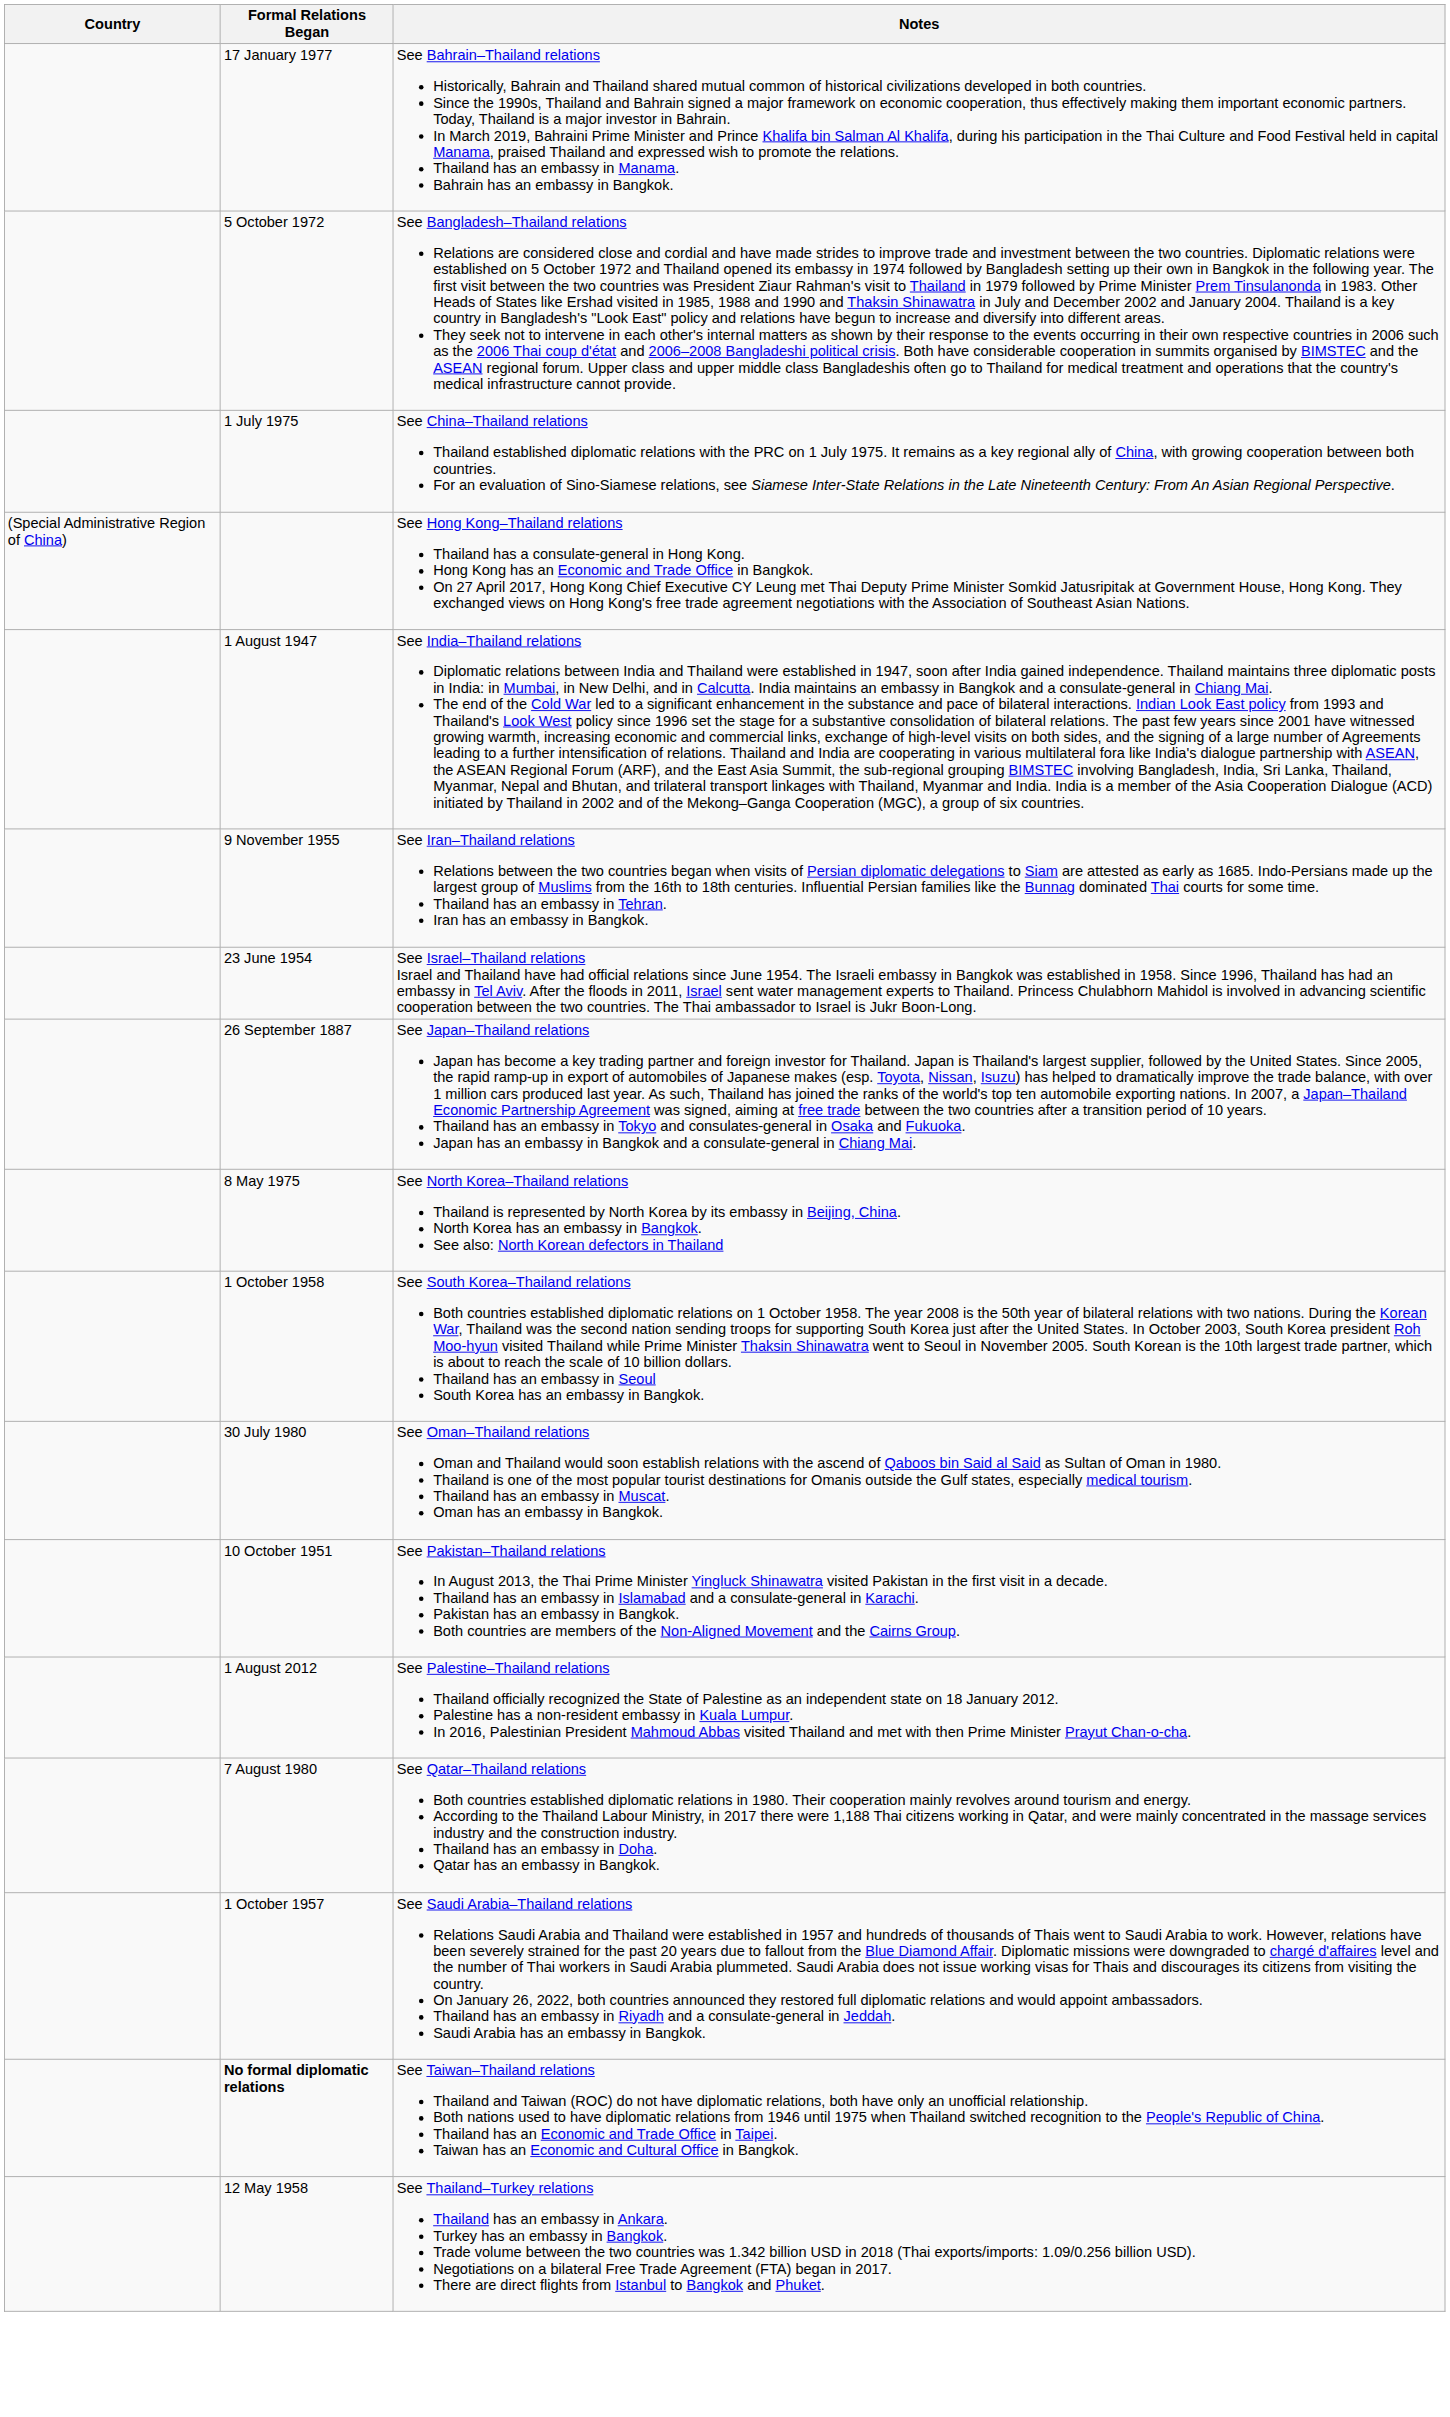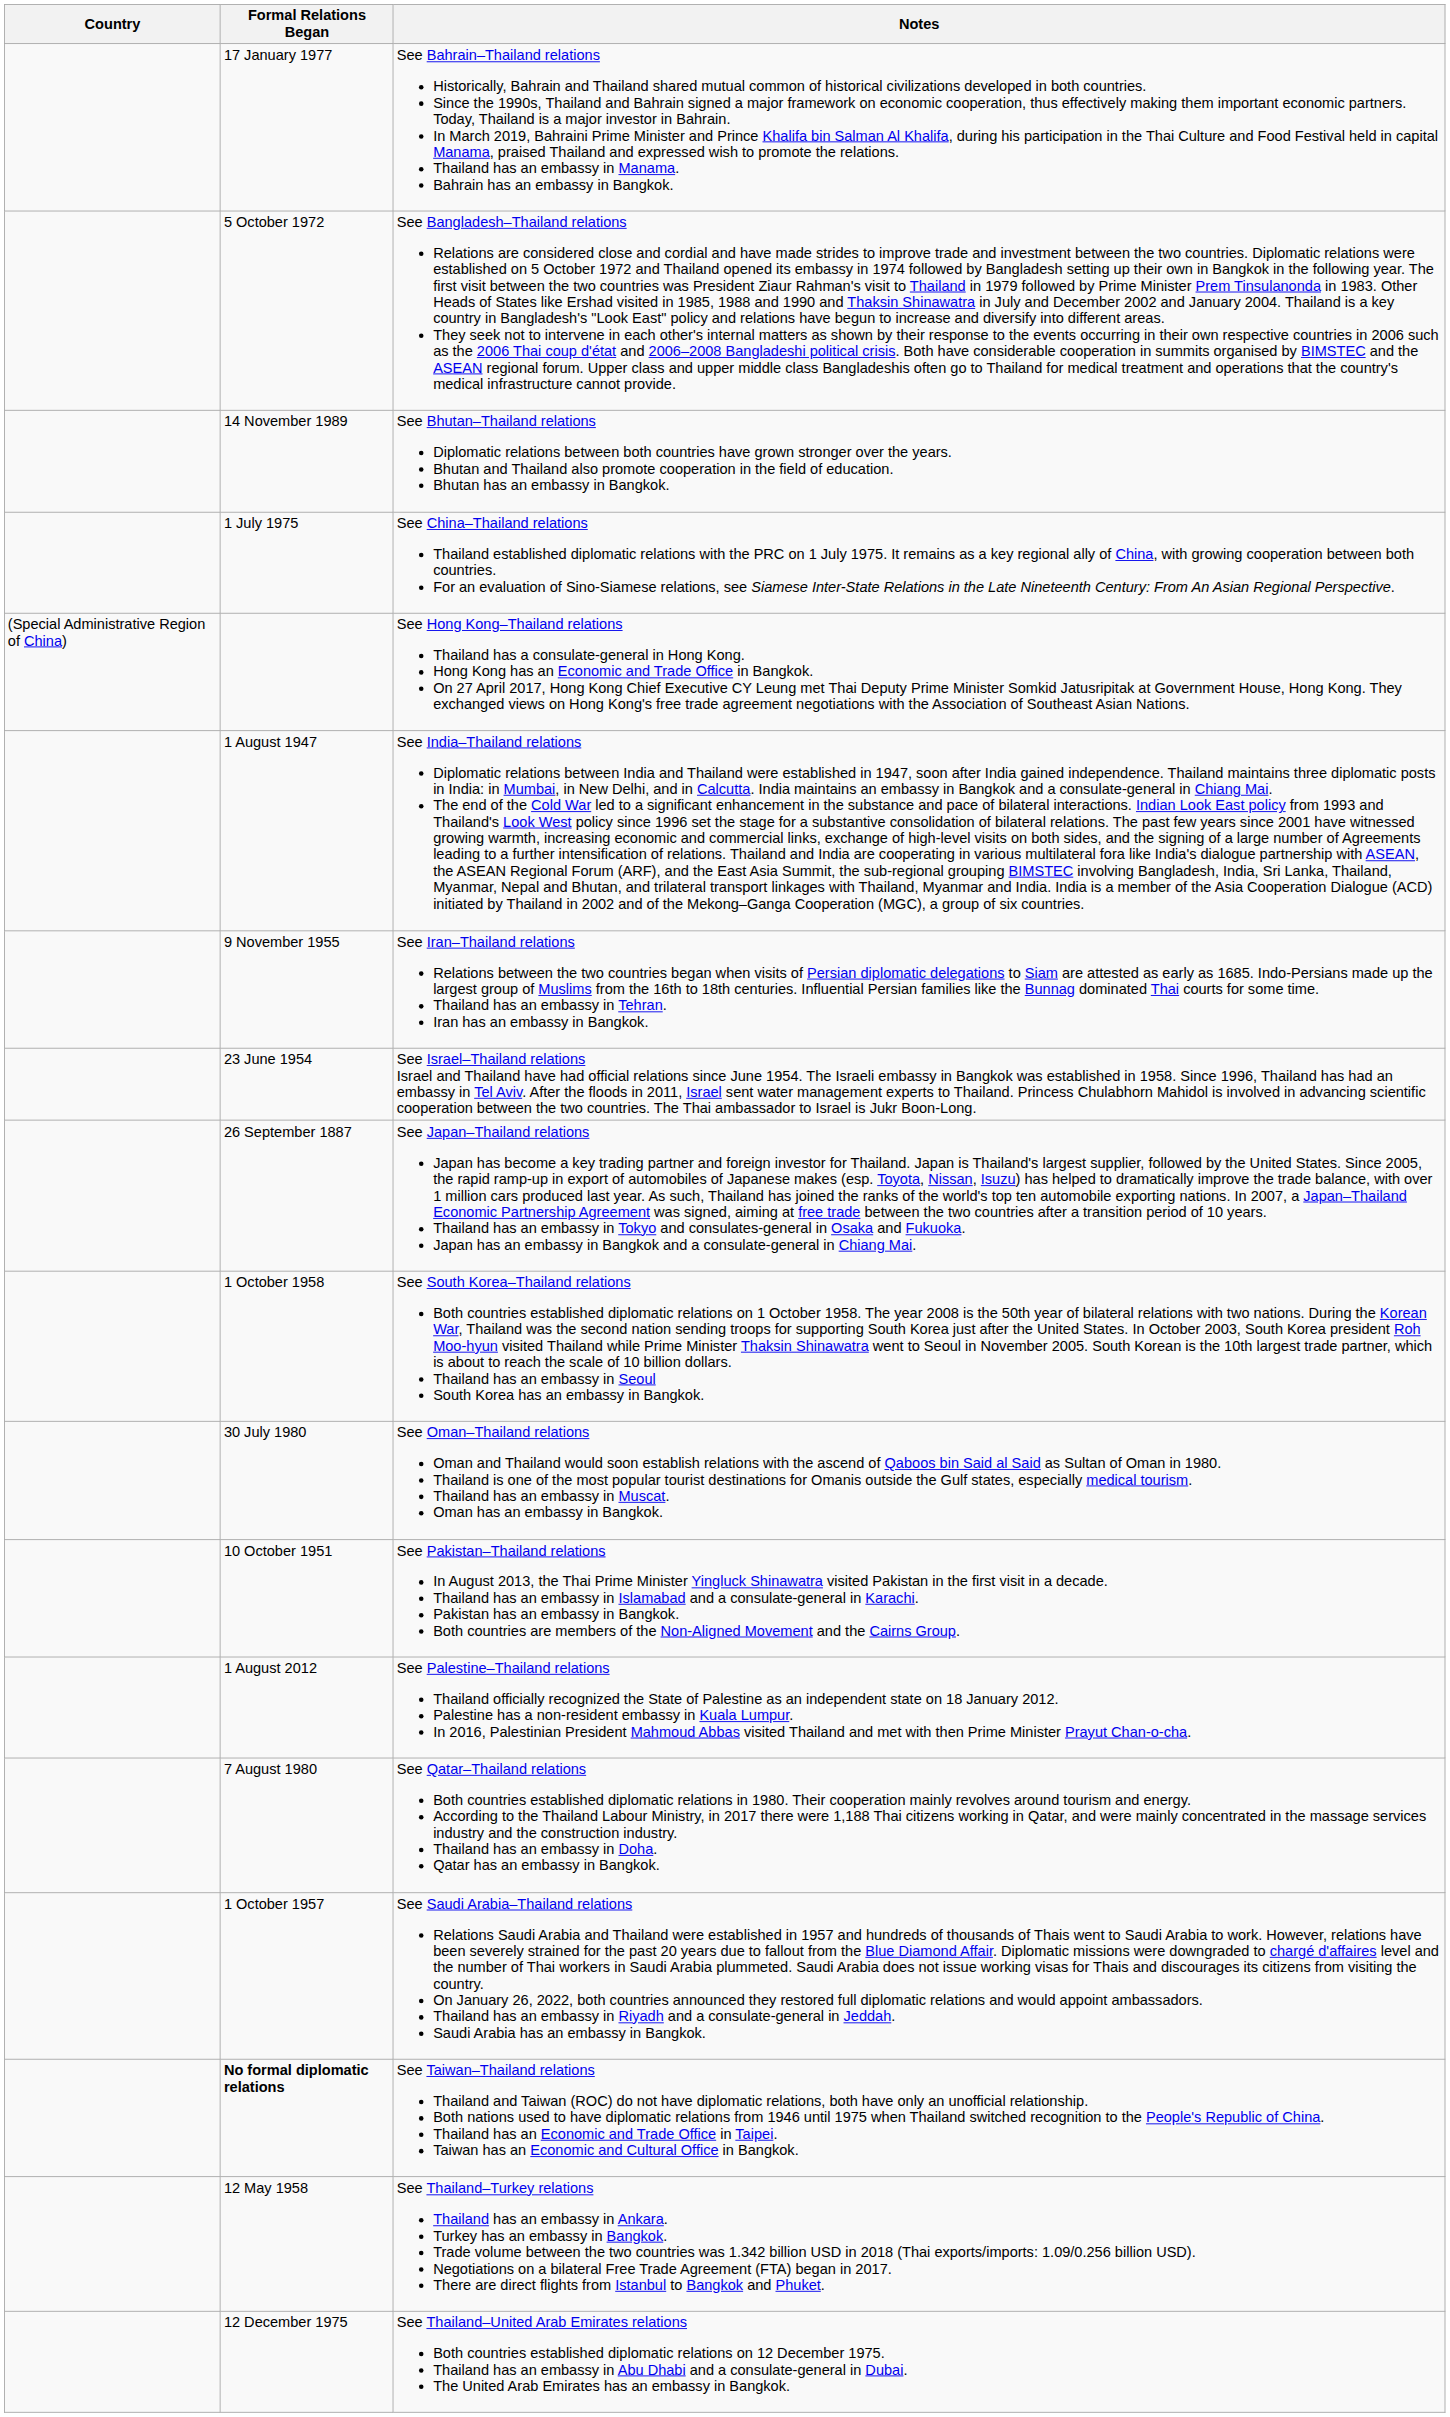 <table class="wikitable sortable" style="width:100%; margin:auto;">
 <tr>
 <th style="width:15%;">Country</th>
 <th style="width:12%;">Formal Relations Began</th>
 <th>Notes</th>
 </tr>
 <tr valign="top">
 <td></td>
 <td>17 January 1977</td>
 <td>See <a href='#'>Bahrain–Thailand relations</a><br><ul><li>Historically, Bahrain and Thailand shared mutual common of historical civilizations developed in both countries.</li><li>Since the 1990s, Thailand and Bahrain signed a major framework on economic cooperation, thus effectively making them important economic partners. Today, Thailand is a major investor in Bahrain.</li><li>In March 2019, Bahraini Prime Minister and Prince <a href='#'>Khalifa bin Salman Al Khalifa</a>, during his participation in the Thai Culture and Food Festival held in capital <a href='#'>Manama</a>, praised Thailand and expressed wish to promote the relations.</li><li>Thailand has an embassy in <a href='#'>Manama</a>.</li><li>Bahrain has an embassy in Bangkok.</li></ul></td>
 </tr>
 <tr valign="top">
 <td></td>
 <td>5 October 1972</td>
 <td>See <a href='#'>Bangladesh–Thailand relations</a><br><ul><li>Relations are considered close and cordial and have made strides to improve trade and investment between the two countries. Diplomatic relations were established on 5 October 1972 and Thailand opened its embassy in 1974 followed by Bangladesh setting up their own in Bangkok in the following year. The first visit between the two countries was President Ziaur Rahman's visit to <a href='#'>Thailand</a> in 1979 followed by Prime Minister <a href='#'>Prem Tinsulanonda</a> in 1983. Other Heads of States like Ershad visited in 1985, 1988 and 1990 and <a href='#'>Thaksin Shinawatra</a> in July and December 2002 and January 2004. Thailand is a key country in Bangladesh's "Look East" policy and relations have begun to increase and diversify into different areas.</li><li>They seek not to intervene in each other's internal matters as shown by their response to the events occurring in their own respective countries in 2006 such as the <a href='#'>2006 Thai coup d'état</a> and <a href='#'>2006–2008 Bangladeshi political crisis</a>. Both have considerable cooperation in summits organised by <a href='#'>BIMSTEC</a> and the <a href='#'>ASEAN</a> regional forum. Upper class and upper middle class Bangladeshis often go to Thailand for medical treatment and operations that the country's medical infrastructure cannot provide.</li></ul></td>
+</tr>
+<tr valign="top">
+<td></td>
+<td>14 November 1989</td>
+<td>See <a href='#'>Bhutan–Thailand relations</a><br><ul><li>Diplomatic relations between both countries have grown stronger over the years.</li><li>Bhutan and Thailand also promote cooperation in the field of education.</li><li>Bhutan has an embassy in Bangkok.</li></ul></td>
 </tr>
 <tr valign="top">
 <td></td>
 <td>1 July 1975</td>
 <td>See <a href='#'>China–Thailand relations</a><br><ul><li>Thailand established diplomatic relations with the PRC on 1 July 1975. It remains as a key regional ally of <a href='#'>China</a>, with growing cooperation between both countries.</li><li>For an evaluation of Sino-Siamese relations, see <em>Siamese Inter-State Relations in the Late Nineteenth Century: From An Asian Regional Perspective</em>.</li></ul></td>
 </tr>
 <tr valign="top">
 <td> (Special Administrative Region of <a href='#'>China</a>)</td>
 <td></td>
 <td>See <a href='#'>Hong Kong–Thailand relations</a><br><ul><li>Thailand has a consulate-general in Hong Kong.</li><li>Hong Kong has an <a href='#'>Economic and Trade Office</a> in Bangkok.</li><li>On 27 April 2017, Hong Kong Chief Executive CY Leung met Thai Deputy Prime Minister Somkid Jatusripitak at Government House, Hong Kong. They exchanged views on Hong Kong's free trade agreement negotiations with the Association of Southeast Asian Nations.</li></ul></td>
 </tr>
 <tr valign="top">
 <td></td>
 <td>1 August 1947</td>
 <td>See <a href='#'>India–Thailand relations</a><br><ul><li>Diplomatic relations between India and Thailand were established in 1947, soon after India gained independence. Thailand maintains three diplomatic posts in India: in <a href='#'>Mumbai</a>, in New Delhi, and in <a href='#'>Calcutta</a>. India maintains an embassy in Bangkok and a consulate-general in <a href='#'>Chiang Mai</a>.</li><li>The end of the <a href='#'>Cold War</a> led to a significant enhancement in the substance and pace of bilateral interactions. <a href='#'>Indian Look East policy</a> from 1993 and Thailand's <a href='#'>Look West</a> policy since 1996 set the stage for a substantive consolidation of bilateral relations. The past few years since 2001 have witnessed growing warmth, increasing economic and commercial links, exchange of high-level visits on both sides, and the signing of a large number of Agreements leading to a further intensification of relations. Thailand and India are cooperating in various multilateral fora like India's dialogue partnership with <a href='#'>ASEAN</a>, the ASEAN Regional Forum (ARF), and the East Asia Summit, the sub-regional grouping <a href='#'>BIMSTEC</a> involving Bangladesh, India, Sri Lanka, Thailand, Myanmar, Nepal and Bhutan, and trilateral transport linkages with Thailand, Myanmar and India. India is a member of the Asia Cooperation Dialogue (ACD) initiated by Thailand in 2002 and of the Mekong–Ganga Cooperation (MGC), a group of six countries.</li></ul></td>
 </tr>
 <tr valign="top">
 <td></td>
 <td>9 November 1955</td>
 <td>See <a href='#'>Iran–Thailand relations</a><br><ul><li>Relations between the two countries began when visits of <a href='#'>Persian diplomatic delegations</a> to <a href='#'>Siam</a> are attested as early as 1685. Indo-Persians made up the largest group of <a href='#'>Muslims</a> from the 16th to 18th centuries. Influential Persian families like the <a href='#'>Bunnag</a> dominated <a href='#'>Thai</a> courts for some time.</li><li>Thailand has an embassy in <a href='#'>Tehran</a>.</li><li>Iran has an embassy in Bangkok.</li></ul></td>
 </tr>
 <tr valign="top">
 <td></td>
 <td>23 June 1954</td>
 <td>See <a href='#'>Israel–Thailand relations</a><br>Israel and Thailand have had official relations since June 1954. The Israeli embassy in Bangkok was established in 1958. Since 1996, Thailand has had an embassy in <a href='#'>Tel Aviv</a>. After the floods in 2011, <a href='#'>Israel</a> sent water management experts to Thailand. Princess Chulabhorn Mahidol is involved in advancing scientific cooperation between the two countries. The Thai ambassador to Israel is Jukr Boon-Long.</td>
 </tr>
 <tr valign="top">
 <td></td>
 <td>26 September 1887</td>
 <td>See <a href='#'>Japan–Thailand relations</a><br><ul><li>Japan has become a key trading partner and foreign investor for Thailand. Japan is Thailand's largest supplier, followed by the United States. Since 2005, the rapid ramp-up in export of automobiles of Japanese makes (esp. <a href='#'>Toyota</a>, <a href='#'>Nissan</a>, <a href='#'>Isuzu</a>) has helped to dramatically improve the trade balance, with over 1 million cars produced last year.  As such, Thailand has joined the ranks of the world's top ten automobile exporting nations. In 2007, a <a href='#'>Japan–Thailand Economic Partnership Agreement</a> was signed, aiming at <a href='#'>free trade</a> between the two countries after a transition period of 10 years.</li><li>Thailand has an embassy in <a href='#'>Tokyo</a> and consulates-general in <a href='#'>Osaka</a> and <a href='#'>Fukuoka</a>.</li><li>Japan has an embassy in Bangkok and a consulate-general in <a href='#'>Chiang Mai</a>.</li></ul></td>
-</tr>
-<tr valign="top">
-<td></td>
-<td>8 May 1975</td>
-<td>See <a href='#'>North Korea–Thailand relations</a><br><ul><li>Thailand is represented by North Korea by its embassy in <a href='#'>Beijing, China</a>.</li><li>North Korea has an embassy in <a href='#'>Bangkok</a>.</li><li>See also: <a href='#'>North Korean defectors in Thailand</a></li></ul></td>
 </tr>
 <tr valign="top">
 <td></td>
 <td>1 October 1958</td>
 <td>See <a href='#'>South Korea–Thailand relations</a><br><ul><li>Both countries established diplomatic relations on 1 October 1958. The year 2008 is the 50th year of bilateral relations with two nations. During the <a href='#'>Korean War</a>, Thailand was the second nation sending troops for supporting South Korea just after the United States. In October 2003, South Korea president <a href='#'>Roh Moo-hyun</a> visited Thailand while Prime Minister <a href='#'>Thaksin Shinawatra</a> went to Seoul in November 2005. South Korean is the 10th largest trade partner, which is about to reach the scale of 10 billion dollars.</li><li>Thailand has an embassy in <a href='#'>Seoul</a></li><li>South Korea has an embassy in Bangkok.</li></ul></td>
 </tr>
 <tr valign="top">
 <td></td>
 <td>30 July 1980</td>
 <td>See <a href='#'>Oman–Thailand relations</a><br><ul><li>Oman and Thailand would soon establish relations with the ascend of <a href='#'>Qaboos bin Said al Said</a> as Sultan of Oman in 1980.</li><li>Thailand is one of the most popular tourist destinations for Omanis outside the Gulf states, especially <a href='#'>medical tourism</a>.</li><li>Thailand has an embassy in <a href='#'>Muscat</a>.</li><li>Oman has an embassy in Bangkok.</li></ul></td>
 </tr>
 <tr valign="top">
 <td></td>
 <td>10 October 1951</td>
 <td>See <a href='#'>Pakistan–Thailand relations</a><br><ul><li>In August 2013, the Thai Prime Minister <a href='#'>Yingluck Shinawatra</a> visited Pakistan in the first visit in a decade.</li><li>Thailand has an embassy in <a href='#'>Islamabad</a> and a consulate-general in <a href='#'>Karachi</a>.</li><li>Pakistan has an embassy in Bangkok.</li><li>Both countries are members of the <a href='#'>Non-Aligned Movement</a> and the <a href='#'>Cairns Group</a>.</li></ul></td>
 </tr>
 <tr valign="top">
 <td></td>
 <td>1 August 2012</td>
 <td>See <a href='#'>Palestine–Thailand relations</a><br><ul><li>Thailand officially recognized the State of Palestine as an independent state on 18 January 2012.</li><li>Palestine has a non-resident embassy in <a href='#'>Kuala Lumpur</a>.</li><li>In 2016, Palestinian President <a href='#'>Mahmoud Abbas</a> visited Thailand and met with then Prime Minister <a href='#'>Prayut Chan-o-cha</a>.</li></ul></td>
 </tr>
 <tr valign="top">
 <td></td>
 <td>7 August 1980</td>
 <td>See <a href='#'>Qatar–Thailand relations</a><br><ul><li>Both countries established diplomatic relations in 1980. Their cooperation mainly revolves around tourism and energy.</li><li>According to the Thailand Labour Ministry, in 2017 there were 1,188 Thai citizens working in Qatar, and were mainly concentrated in the massage services industry and the construction industry.</li><li>Thailand has an embassy in <a href='#'>Doha</a>.</li><li>Qatar has an embassy in Bangkok.</li></ul></td>
 </tr>
 <tr valign="top">
 <td></td>
 <td>1 October 1957</td>
 <td>See <a href='#'>Saudi Arabia–Thailand relations</a><br><ul><li>Relations Saudi Arabia and Thailand were established in 1957 and hundreds of thousands of Thais went to Saudi Arabia to work. However, relations have been severely strained for the past 20 years due to fallout from the <a href='#'>Blue Diamond Affair</a>.  Diplomatic missions were downgraded to <a href='#'>chargé d'affaires</a> level and the number of Thai workers in Saudi Arabia plummeted. Saudi Arabia does not issue working visas for Thais and discourages its citizens from visiting the country.</li><li>On January 26, 2022, both countries announced they restored full diplomatic relations and would appoint ambassadors.</li><li>Thailand has an embassy in <a href='#'>Riyadh</a> and a consulate-general in <a href='#'>Jeddah</a>.</li><li>Saudi Arabia has an embassy in Bangkok.</li></ul></td>
 </tr>
 <tr valign="top">
 <td></td>
 <td><strong>No formal diplomatic relations</strong></td>
 <td>See <a href='#'>Taiwan–Thailand relations</a><br><ul><li>Thailand and Taiwan (ROC) do not have diplomatic relations, both have only an unofficial relationship.</li><li>Both nations used to have diplomatic relations from 1946 until 1975 when Thailand switched recognition to the <a href='#'>People's Republic of China</a>.</li><li>Thailand has an <a href='#'>Economic and Trade Office</a> in <a href='#'>Taipei</a>.</li><li>Taiwan has an <a href='#'>Economic and Cultural Office</a> in Bangkok.</li></ul></td>
 </tr>
 <tr valign="top">
 <td></td>
 <td>12 May 1958</td>
 <td>See <a href='#'>Thailand–Turkey relations</a><br><ul><li><a href='#'>Thailand</a> has an embassy in <a href='#'>Ankara</a>.</li><li>Turkey has an embassy in <a href='#'>Bangkok</a>.</li><li>Trade volume between the two countries was 1.342 billion USD in 2018 (Thai exports/imports: 1.09/0.256 billion USD).</li><li>Negotiations on a bilateral Free Trade Agreement (FTA) began in 2017.</li><li>There are direct flights from <a href='#'>Istanbul</a> to <a href='#'>Bangkok</a> and <a href='#'>Phuket</a>.</li></ul></td>
 </tr>
+<tr valign="top">
+<td></td>
+<td>12 December 1975</td>
+<td>See <a href='#'>Thailand–United Arab Emirates relations</a><br><ul><li>Both countries established diplomatic relations on 12 December 1975.</li><li>Thailand has an embassy in <a href='#'>Abu Dhabi</a> and a consulate-general in <a href='#'>Dubai</a>.</li><li>The United Arab Emirates has an embassy in Bangkok.</li></ul></td>
+</tr>
 </table>
